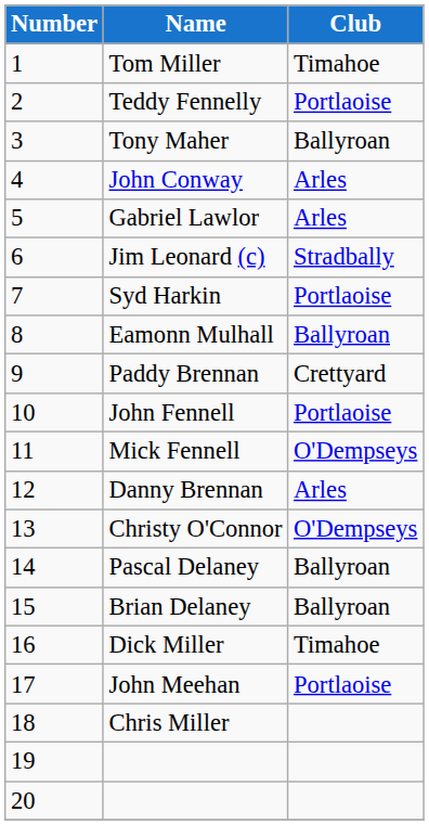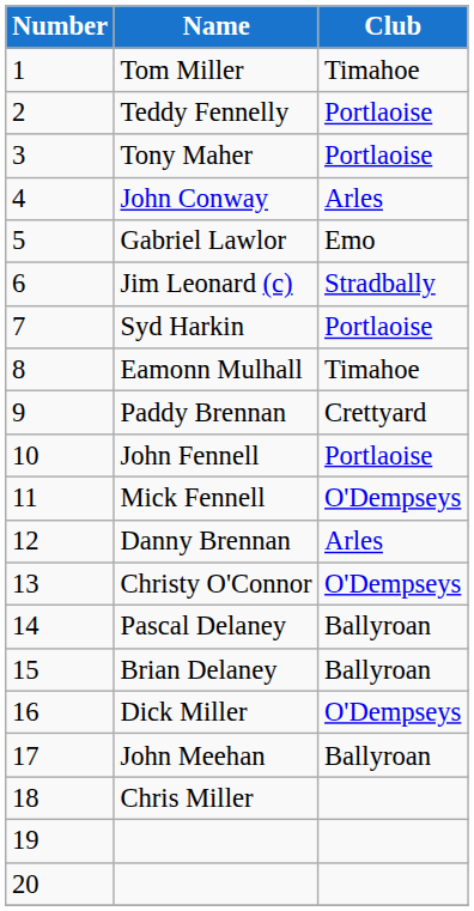 <table class="wikitable">
 <tr style="text-align:center;background:#1874CD;color:white;">
 <td><strong>Number </strong></td>
 <td><strong>Name</strong></td>
 <td><strong>Club</strong></td>
 </tr>
 <tr>
 <td>1</td>
 <td>Tom Miller</td>
 <td>Timahoe</td>
 </tr>
 <tr>
 <td>2</td>
 <td>Teddy Fennelly</td>
 <td><a href='#'>Portlaoise</a></td>
 </tr>
 <tr>
 <td>3</td>
 <td>Tony Maher</td>
-<td>Ballyroan</td>
+<td><a href='#'>Portlaoise</a></td>
 </tr>
 <tr>
 <td>4</td>
 <td><a href='#'>John Conway</a></td>
 <td><a href='#'>Arles</a></td>
 </tr>
 <tr>
 <td>5</td>
 <td>Gabriel Lawlor</td>
-<td><a href='#'>Arles</a></td>
+<td>Emo</td>
 </tr>
 <tr>
 <td>6</td>
 <td>Jim Leonard <a href='#'>(c)</a></td>
 <td><a href='#'>Stradbally</a></td>
 </tr>
 <tr>
 <td>7</td>
 <td>Syd Harkin</td>
 <td><a href='#'>Portlaoise</a></td>
 </tr>
 <tr>
 <td>8</td>
 <td>Eamonn Mulhall</td>
-<td><a href='#'>Ballyroan</a></td>
+<td>Timahoe</td>
 </tr>
 <tr>
 <td>9</td>
 <td>Paddy Brennan</td>
 <td>Crettyard</td>
 </tr>
 <tr>
 <td>10</td>
 <td>John Fennell</td>
 <td><a href='#'>Portlaoise</a></td>
 </tr>
 <tr>
 <td>11</td>
 <td>Mick Fennell</td>
 <td><a href='#'>O'Dempseys</a></td>
 </tr>
 <tr>
 <td>12</td>
 <td>Danny Brennan</td>
 <td><a href='#'>Arles</a></td>
 </tr>
 <tr>
 <td>13</td>
 <td>Christy O'Connor</td>
 <td><a href='#'>O'Dempseys</a></td>
 </tr>
 <tr>
 <td>14</td>
 <td>Pascal Delaney</td>
 <td>Ballyroan</td>
 </tr>
 <tr>
 <td>15</td>
 <td>Brian Delaney</td>
 <td>Ballyroan</td>
 </tr>
 <tr>
 <td>16</td>
 <td>Dick Miller</td>
-<td>Timahoe</td>
+<td><a href='#'>O'Dempseys</a></td>
 </tr>
 <tr>
 <td>17</td>
 <td>John Meehan</td>
-<td><a href='#'>Portlaoise</a></td>
+<td>Ballyroan</td>
 </tr>
 <tr>
 <td>18</td>
 <td>Chris Miller</td>
 <td></td>
 </tr>
 <tr>
 <td>19</td>
 <td></td>
 <td></td>
 </tr>
 <tr>
 <td>20</td>
 <td></td>
 <td></td>
 </tr>
 <tr>
 </tr>
 </table>
